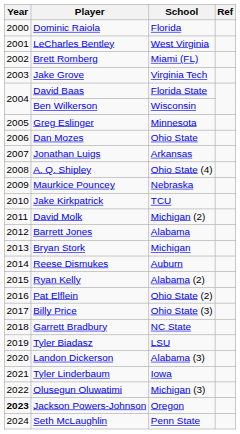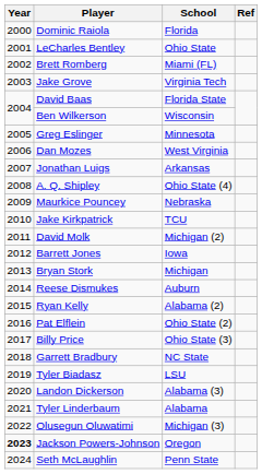 <table class="wikitable">
 <tr>
 <th bgcolor="#e5e5e5">Year</th>
 <th bgcolor="#e5e5e5">Player</th>
 <th bgcolor="#e5e5e5">School</th>
 <th bgcolor="#e5e5e5">Ref</th>
 </tr>
 <tr>
 <td>2000</td>
 <td><a href='#'>Dominic Raiola</a></td>
 <td><a href='#'>Florida</a></td>
 <td></td>
 </tr>
 <tr>
 <td>2001</td>
 <td><a href='#'>LeCharles Bentley</a></td>
-<td><a href='#'>West Virginia</a></td>
+<td><a href='#'>Ohio State</a></td>
 <td></td>
 </tr>
 <tr>
 <td>2002</td>
 <td><a href='#'>Brett Romberg</a></td>
 <td><a href='#'>Miami (FL)</a></td>
 <td></td>
 </tr>
 <tr>
 <td>2003</td>
 <td><a href='#'>Jake Grove</a></td>
 <td><a href='#'>Virginia Tech</a></td>
 <td></td>
 </tr>
 <tr>
 <td rowspan=2>2004</td>
 <td><a href='#'>David Baas</a></td>
 <td><a href='#'>Florida State</a></td>
 <td rowspan=2></td>
 </tr>
 <tr>
 <td><a href='#'>Ben Wilkerson</a></td>
 <td><a href='#'>Wisconsin</a></td>
 </tr>
 <tr>
 <td>2005</td>
 <td><a href='#'>Greg Eslinger</a></td>
 <td><a href='#'>Minnesota</a></td>
 <td></td>
 </tr>
 <tr>
 <td>2006</td>
 <td><a href='#'>Dan Mozes</a></td>
-<td><a href='#'>Ohio State</a></td>
+<td><a href='#'>West Virginia</a></td>
 <td></td>
 </tr>
 <tr>
 <td>2007</td>
 <td><a href='#'>Jonathan Luigs</a></td>
 <td><a href='#'>Arkansas</a></td>
 <td></td>
 </tr>
 <tr>
 <td>2008</td>
 <td><a href='#'>A. Q. Shipley</a></td>
 <td><a href='#'>Ohio State</a> (4)</td>
 <td></td>
 </tr>
 <tr>
 <td>2009</td>
 <td><a href='#'>Maurkice Pouncey</a></td>
 <td><a href='#'>Nebraska</a></td>
 <td></td>
 </tr>
 <tr>
 <td>2010</td>
 <td><a href='#'>Jake Kirkpatrick</a></td>
 <td><a href='#'>TCU</a></td>
 <td></td>
 </tr>
 <tr>
 <td>2011</td>
 <td><a href='#'>David Molk</a></td>
 <td><a href='#'>Michigan</a> (2)</td>
 <td></td>
 </tr>
 <tr>
 <td>2012</td>
 <td><a href='#'>Barrett Jones</a></td>
-<td><a href='#'>Alabama</a></td>
+<td><a href='#'>Iowa</a></td>
 <td></td>
 </tr>
 <tr>
 <td>2013</td>
 <td><a href='#'>Bryan Stork</a></td>
 <td><a href='#'>Michigan</a></td>
 <td></td>
 </tr>
 <tr>
 <td>2014</td>
 <td><a href='#'>Reese Dismukes</a></td>
 <td><a href='#'>Auburn</a></td>
 <td></td>
 </tr>
 <tr>
 <td>2015</td>
 <td><a href='#'>Ryan Kelly</a></td>
 <td><a href='#'>Alabama</a> (2)</td>
 <td></td>
 </tr>
 <tr>
 <td>2016</td>
 <td><a href='#'>Pat Elflein</a></td>
 <td><a href='#'>Ohio State</a> (2)</td>
 <td></td>
 </tr>
 <tr>
 <td>2017</td>
 <td><a href='#'>Billy Price</a></td>
 <td><a href='#'>Ohio State</a> (3)</td>
 <td></td>
 </tr>
 <tr>
 <td>2018</td>
 <td><a href='#'>Garrett Bradbury</a></td>
 <td><a href='#'>NC State</a></td>
 <td></td>
 </tr>
 <tr>
 <td>2019</td>
 <td><a href='#'>Tyler Biadasz</a></td>
 <td><a href='#'>LSU</a></td>
 <td></td>
 </tr>
 <tr>
 <td>2020</td>
 <td><a href='#'>Landon Dickerson</a></td>
 <td><a href='#'>Alabama</a> (3)</td>
 <td></td>
 </tr>
 <tr>
 <td>2021</td>
 <td><a href='#'>Tyler Linderbaum</a></td>
-<td><a href='#'>Iowa</a></td>
+<td><a href='#'>Alabama</a></td>
 <td></td>
 </tr>
 <tr>
 <td>2022</td>
 <td><a href='#'>Olusegun Oluwatimi</a></td>
 <td><a href='#'>Michigan</a> (3)</td>
 <td></td>
 </tr>
 <tr>
 <td><strong>2023</strong></td>
 <td><a href='#'>Jackson Powers-Johnson</a></td>
 <td><a href='#'>Oregon</a></td>
 <td></td>
 </tr>
 <tr>
 <td>2024</td>
 <td><a href='#'>Seth McLaughlin</a></td>
 <td><a href='#'>Penn State</a></td>
 <td></td>
 </tr>
 </table>
